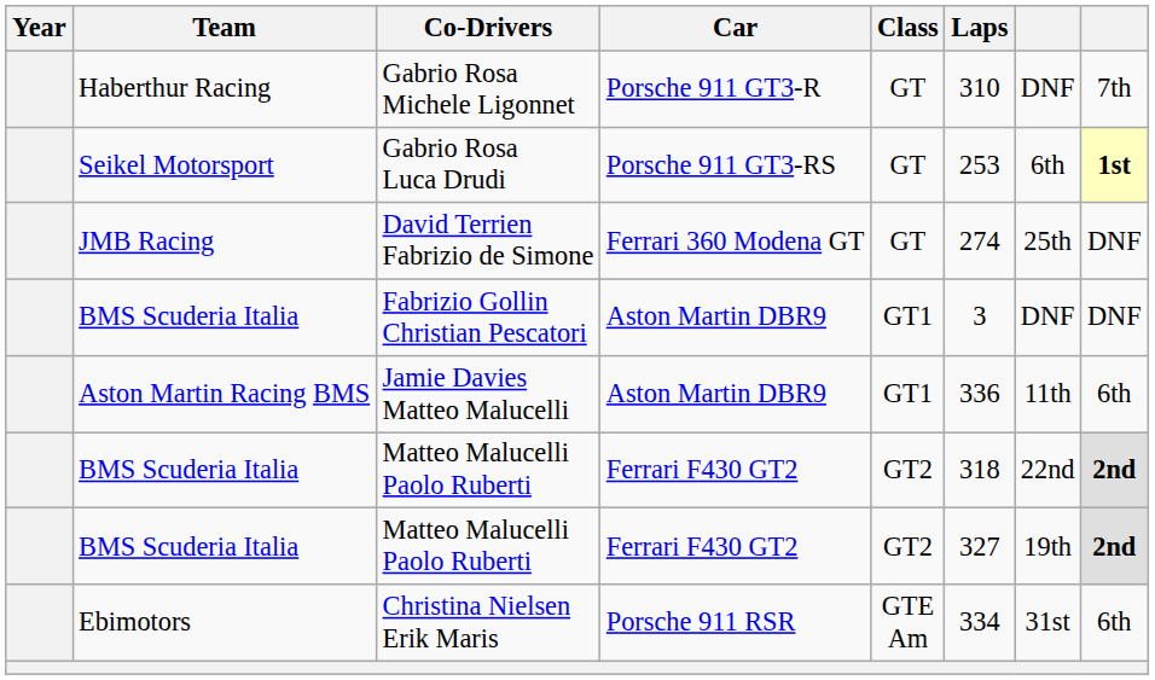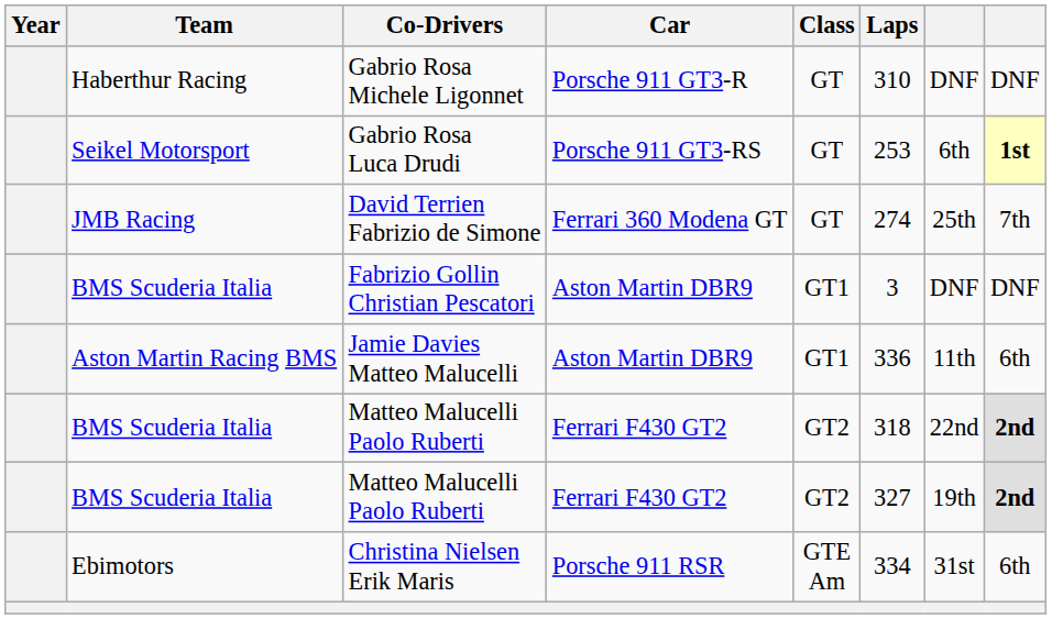 <table class="wikitable" style="text-align:center; font-size:90%">
 <tr>
 <th>Year</th>
 <th>Team</th>
 <th>Co-Drivers</th>
 <th>Car</th>
 <th>Class</th>
 <th>Laps</th>
 <th></th>
 <th></th>
 </tr>
 <tr>
 <th></th>
 <td align="left"> Haberthur Racing</td>
 <td align="left"> Gabrio Rosa<br> Michele Ligonnet</td>
 <td align="left"><a href='#'>Porsche 911 GT3</a>-R</td>
 <td>GT</td>
 <td>310</td>
 <td>DNF</td>
-<td>7th</td>
+<td>DNF</td>
 </tr>
 <tr>
 <th></th>
 <td align="left"> <a href='#'>Seikel Motorsport</a></td>
 <td align="left"> Gabrio Rosa<br> Luca Drudi</td>
 <td align="left"><a href='#'>Porsche 911 GT3</a>-RS</td>
 <td>GT</td>
 <td>253</td>
 <td>6th</td>
 <td style="background:#FFFFBF;"><strong>1st</strong></td>
 </tr>
 <tr>
 <th></th>
 <td align="left"> <a href='#'>JMB Racing</a></td>
 <td align="left"> <a href='#'>David Terrien</a><br> Fabrizio de Simone</td>
 <td align="left"><a href='#'>Ferrari 360 Modena</a> GT</td>
 <td>GT</td>
 <td>274</td>
 <td>25th</td>
-<td>DNF</td>
+<td>7th</td>
 </tr>
 <tr>
 <th></th>
 <td align="left"> <a href='#'>BMS Scuderia Italia</a></td>
 <td align="left"> <a href='#'>Fabrizio Gollin</a><br> <a href='#'>Christian Pescatori</a></td>
 <td align="left"><a href='#'>Aston Martin DBR9</a></td>
 <td>GT1</td>
 <td>3</td>
 <td>DNF</td>
 <td>DNF</td>
 </tr>
 <tr>
 <th></th>
 <td align="left"> <a href='#'>Aston Martin Racing</a> <a href='#'>BMS</a></td>
 <td align="left"> <a href='#'>Jamie Davies</a><br> Matteo Malucelli</td>
 <td align="left"><a href='#'>Aston Martin DBR9</a></td>
 <td>GT1</td>
 <td>336</td>
 <td>11th</td>
 <td>6th</td>
 </tr>
 <tr>
 <th></th>
 <td align="left"> <a href='#'>BMS Scuderia Italia</a></td>
 <td align="left"> Matteo Malucelli<br> <a href='#'>Paolo Ruberti</a></td>
 <td align="left"><a href='#'>Ferrari F430 GT2</a></td>
 <td>GT2</td>
 <td>318</td>
 <td>22nd</td>
 <td style="background:#DFDFDF;"><strong>2nd</strong></td>
 </tr>
 <tr>
 <th></th>
 <td align="left"> <a href='#'>BMS Scuderia Italia</a></td>
 <td align="left"> Matteo Malucelli<br> <a href='#'>Paolo Ruberti</a></td>
 <td align="left"><a href='#'>Ferrari F430 GT2</a></td>
 <td>GT2</td>
 <td>327</td>
 <td>19th</td>
 <td style="background:#DFDFDF;"><strong>2nd</strong></td>
 </tr>
 <tr>
 <th></th>
 <td align="left"> Ebimotors</td>
 <td align="left"> <a href='#'>Christina Nielsen</a><br> Erik Maris</td>
 <td align="left"><a href='#'>Porsche 911 RSR</a></td>
 <td>GTE<br>Am</td>
 <td>334</td>
 <td>31st</td>
 <td>6th</td>
 </tr>
 <tr>
 <th colspan="8"></th>
 </tr>
 </table>
